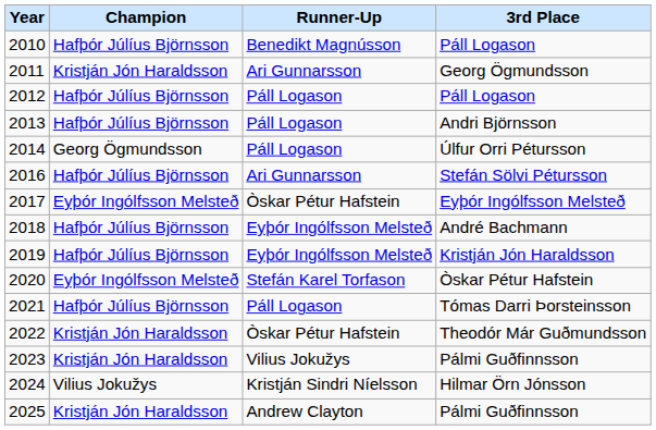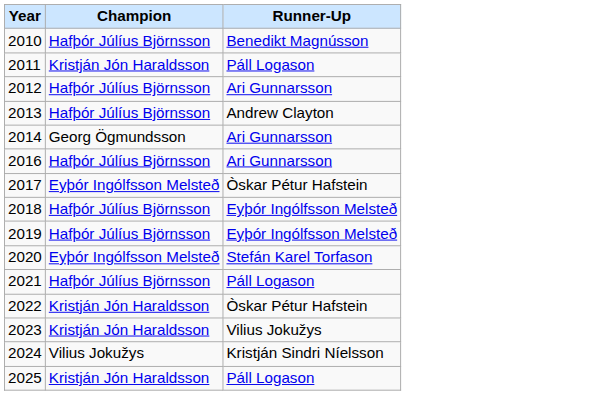 <table class="wikitable">
 <tr>
 <th style="background: #cce6ff;">Year</th>
 <th style="background: #cce6ff;">Champion</th>
 <th style="background: #cce6ff;">Runner-Up</th>
-<th style="background: #cce6ff;">3rd Place</th>
 </tr>
 <tr>
 <td>2010</td>
 <td> <a href='#'>Hafþór Júlíus Björnsson</a></td>
 <td> <a href='#'>Benedikt Magnússon</a></td>
-<td> <a href='#'>Páll Logason</a></td>
 </tr>
 <tr>
 <td>2011</td>
 <td> <a href='#'>Kristján Jón Haraldsson</a></td>
-<td> <a href='#'>Ari Gunnarsson</a></td>
-<td> Georg Ögmundsson</td>
+<td> <a href='#'>Páll Logason</a></td>
 </tr>
 <tr>
 <td>2012</td>
 <td> <a href='#'>Hafþór Júlíus Björnsson</a></td>
-<td> <a href='#'>Páll Logason</a></td>
-<td> <a href='#'>Páll Logason</a></td>
+<td> <a href='#'>Ari Gunnarsson</a></td>
 </tr>
 <tr>
 <td>2013</td>
 <td> <a href='#'>Hafþór Júlíus Björnsson</a></td>
-<td> <a href='#'>Páll Logason</a></td>
-<td> Andri Björnsson</td>
+<td> Andrew Clayton</td>
 </tr>
 <tr>
 <td>2014</td>
 <td> Georg Ögmundsson</td>
-<td> <a href='#'>Páll Logason</a></td>
-<td> Úlfur Orri Pétursson</td>
+<td> <a href='#'>Ari Gunnarsson</a></td>
 </tr>
 <tr>
 <td>2016</td>
 <td> <a href='#'>Hafþór Júlíus Björnsson</a></td>
 <td> <a href='#'>Ari Gunnarsson</a></td>
-<td> <a href='#'>Stefán Sölvi Pétursson</a></td>
 </tr>
 <tr>
 <td>2017</td>
 <td> <a href='#'>Eyþór Ingólfsson Melsteð</a></td>
 <td> Òskar Pétur Hafstein</td>
-<td> <a href='#'>Eyþór Ingólfsson Melsteð</a></td>
 </tr>
 <tr>
 <td>2018</td>
 <td> <a href='#'>Hafþór Júlíus Björnsson</a></td>
 <td> <a href='#'>Eyþór Ingólfsson Melsteð</a></td>
-<td> André Bachmann</td>
 </tr>
 <tr>
 <td>2019</td>
 <td> <a href='#'>Hafþór Júlíus Björnsson</a></td>
 <td> <a href='#'>Eyþór Ingólfsson Melsteð</a></td>
-<td> <a href='#'>Kristján Jón Haraldsson</a></td>
 </tr>
 <tr>
 <td>2020</td>
 <td> <a href='#'>Eyþór Ingólfsson Melsteð</a></td>
 <td> <a href='#'>Stefán Karel Torfason</a></td>
-<td> Òskar Pétur Hafstein</td>
 </tr>
 <tr>
 <td>2021</td>
 <td> <a href='#'>Hafþór Júlíus Björnsson</a></td>
 <td> <a href='#'>Páll Logason</a></td>
-<td> Tómas Darri Þorsteinsson</td>
 </tr>
 <tr>
 <td>2022</td>
 <td> <a href='#'>Kristján Jón Haraldsson</a></td>
 <td> Òskar Pétur Hafstein</td>
-<td> Theodór Már Guðmundsson</td>
 </tr>
 <tr>
 <td>2023</td>
 <td> <a href='#'>Kristján Jón Haraldsson</a></td>
 <td> Vilius Jokužys</td>
-<td> Pálmi Guðfinnsson</td>
 </tr>
 <tr>
 <td>2024</td>
 <td> Vilius Jokužys</td>
 <td> Kristján Sindri Níelsson</td>
-<td> Hilmar Örn Jónsson</td>
 </tr>
 <tr>
 <td>2025</td>
 <td> <a href='#'>Kristján Jón Haraldsson</a></td>
-<td> Andrew Clayton</td>
-<td> Pálmi Guðfinnsson</td>
+<td> <a href='#'>Páll Logason</a></td>
 </tr>
 </table>
